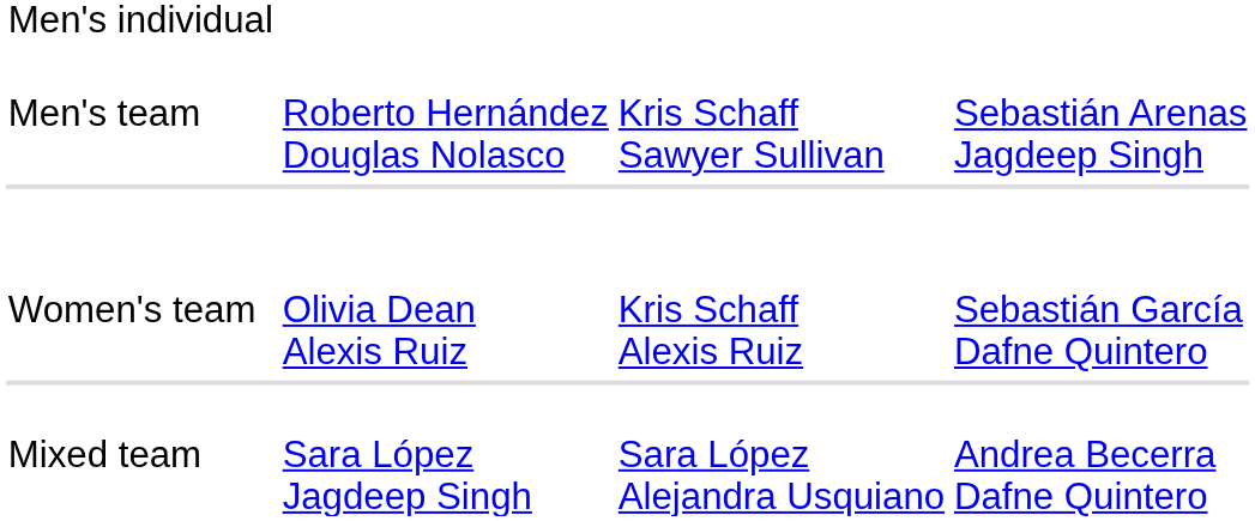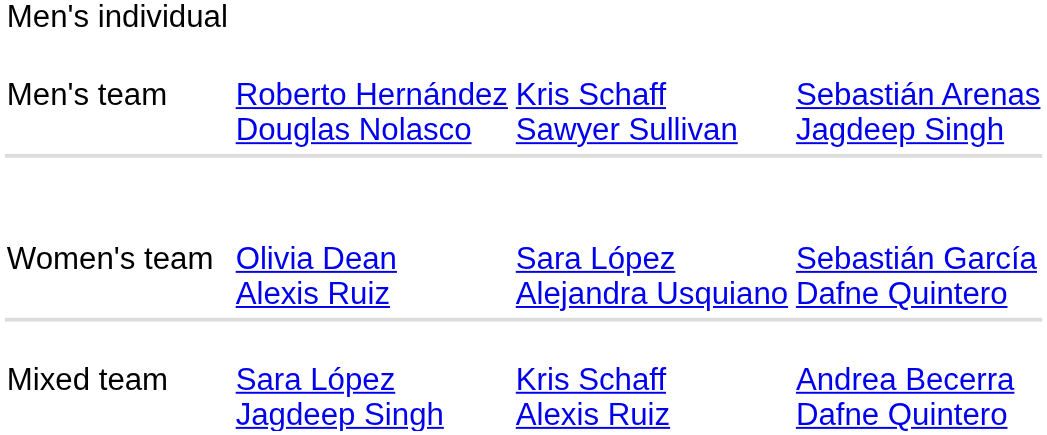 <table>
 <tr>
 <td>Men's individual<br></td>
 <td></td>
 <td></td>
 <td></td>
 </tr>
 <tr>
 <td>Men's team<br></td>
 <td><br><a href='#'>Roberto Hernández</a><br><a href='#'>Douglas Nolasco</a></td>
 <td><br><a href='#'>Kris Schaff</a><br><a href='#'>Sawyer Sullivan</a></td>
 <td><br><a href='#'>Sebastián Arenas</a><br><a href='#'>Jagdeep Singh</a></td>
 </tr>
 <tr bgcolor=#DDDDDD>
 <td colspan=7></td>
 </tr>
 <tr>
 <td><br></td>
 <td></td>
 <td></td>
 <td></td>
 </tr>
 <tr>
 <td>Women's team<br></td>
 <td><br><a href='#'>Olivia Dean</a><br><a href='#'>Alexis Ruiz</a></td>
-<td><br><a href='#'>Kris Schaff</a><br><a href='#'>Alexis Ruiz</a></td>
+<td><br><a href='#'>Sara López</a><br><a href='#'>Alejandra Usquiano</a></td>
 <td><br><a href='#'>Sebastián García</a><br><a href='#'>Dafne Quintero</a></td>
 </tr>
 <tr bgcolor=#DDDDDD>
 <td colspan=7></td>
 </tr>
 <tr>
 <td>Mixed team<br></td>
 <td><br><a href='#'>Sara López</a><br><a href='#'>Jagdeep Singh</a></td>
-<td><br><a href='#'>Sara López</a><br><a href='#'>Alejandra Usquiano</a></td>
+<td><br><a href='#'>Kris Schaff</a><br><a href='#'>Alexis Ruiz</a></td>
 <td><br><a href='#'>Andrea Becerra</a><br><a href='#'>Dafne Quintero</a></td>
 </tr>
 </table>
